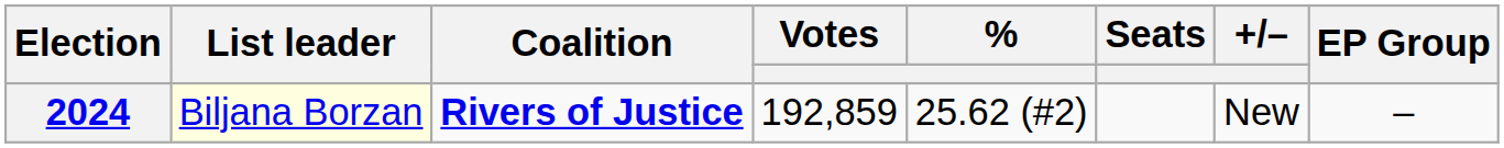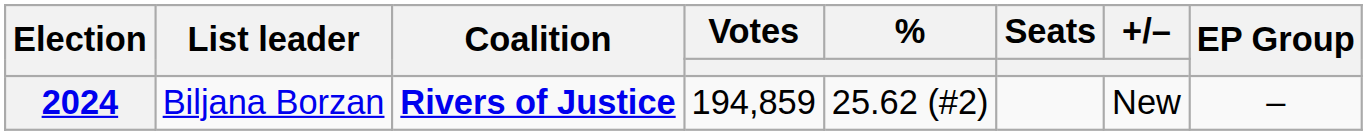 <table class="wikitable" style="text-align:center;">
 <tr>
 <th rowspan=2>Election</th>
 <th rowspan=2>List leader</th>
 <th rowspan=2>Coalition</th>
 <th>Votes</th>
 <th>%</th>
 <th>Seats</th>
 <th>+/–</th>
 <th rowspan=2>EP Group</th>
 </tr>
 <tr>
 <th colspan=2></th>
 <th colspan=2></th>
 </tr>
 <tr>
 <th><a href='#'>2024</a></th>
-<td style="background: lightyellow;"><a href='#'>Biljana Borzan</a></td>
+<td><a href='#'>Biljana Borzan</a></td>
 <td><strong><a href='#'>Rivers of Justice</a></strong></td>
-<td>192,859</td>
+<td>194,859</td>
 <td>25.62 (#2)</td>
 <td></td>
 <td>New</td>
 <td>–</td>
 </tr>
 </table>
